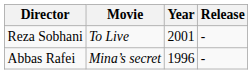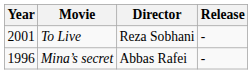 <table class="wikitable" id="cxmwJw" style="margin-bottom: 10px;">
 <tr>
+<th>Year</th>
+<th>Movie</th>
 <th>Director</th>
-<th>Movie</th>
-<th>Year</th>
 <th>Release</th>
 </tr>
 <tr>
+<td>2001</td>
+<td><em>To Live</em></td>
 <td>Reza Sobhani</td>
-<td><em>To Live</em></td>
-<td>2001</td>
 <td>-</td>
 </tr>
 <tr>
+<td>1996</td>
+<td><em>Mina’s secret</em></td>
 <td>Abbas Rafei</td>
-<td><em>Mina’s secret</em></td>
-<td>1996</td>
 <td>-</td>
 </tr>
 </table>
